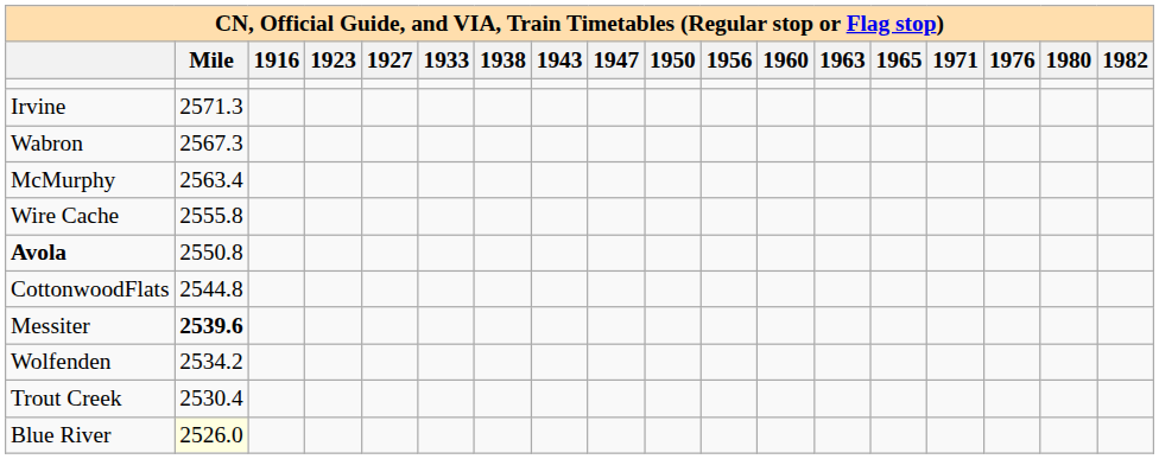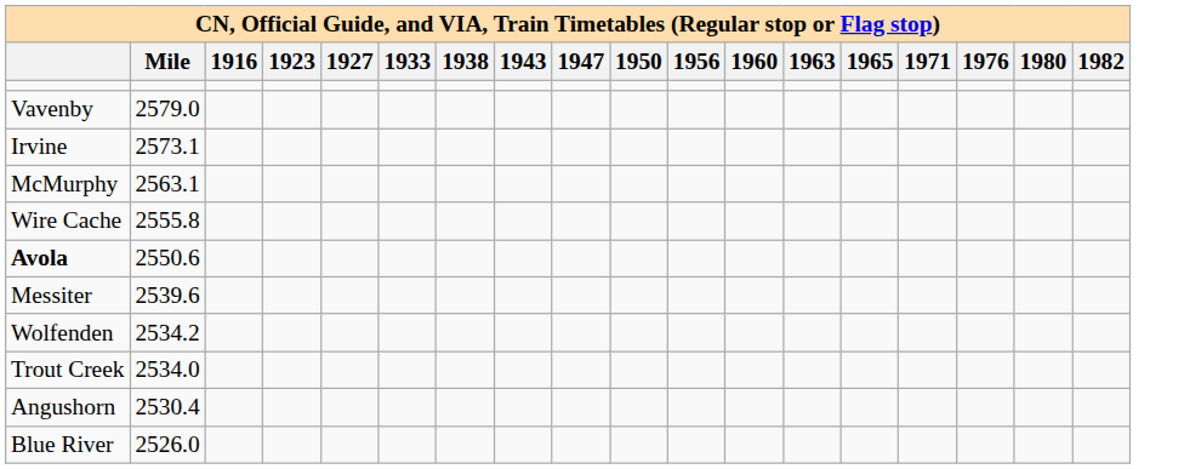 <table class="wikitable">
 <tr>
 <th colspan="18" style="background:#ffdead;">CN, Official Guide, and VIA, Train Timetables (Regular stop or <a href='#'>Flag stop</a>)</th>
 </tr>
 <tr>
 <th></th>
 <th>Mile</th>
 <th>1916</th>
 <th>1923</th>
 <th>1927</th>
 <th>1933</th>
 <th>1938</th>
 <th>1943</th>
 <th>1947</th>
 <th>1950</th>
 <th>1956</th>
 <th>1960</th>
 <th>1963</th>
 <th>1965</th>
 <th>1971</th>
 <th>1976</th>
 <th>1980</th>
 <th>1982</th>
 </tr>
 <tr>
 <td></td>
 <td></td>
 <td></td>
 <td></td>
 <td></td>
 <td></td>
 <td></td>
 <td></td>
 <td></td>
 <td></td>
 <td></td>
 <td></td>
 <td></td>
 <td></td>
 <td></td>
 <td></td>
 <td></td>
 <td></td>
 </tr>
 <tr>
-<td>Irvine</td>
-<td>2571.3</td>
+<td>Vavenby</td>
+<td>2579.0</td>
 <td></td>
 <td></td>
 <td></td>
 <td></td>
 <td></td>
 <td></td>
 <td></td>
 <td></td>
 <td></td>
 <td></td>
 <td></td>
 <td></td>
 <td></td>
 <td></td>
 <td></td>
 <td></td>
 </tr>
 <tr>
-<td>Wabron</td>
-<td>2567.3</td>
+<td>Irvine</td>
+<td>2573.1</td>
 <td></td>
 <td></td>
 <td></td>
 <td></td>
 <td></td>
 <td></td>
 <td></td>
 <td></td>
 <td></td>
 <td></td>
 <td></td>
 <td></td>
 <td></td>
 <td></td>
 <td></td>
 <td></td>
 </tr>
 <tr>
 <td>McMurphy</td>
-<td>2563.4</td>
+<td>2563.1</td>
 <td></td>
 <td></td>
 <td></td>
 <td></td>
 <td></td>
 <td></td>
 <td></td>
 <td></td>
 <td></td>
 <td></td>
 <td></td>
 <td></td>
 <td></td>
 <td></td>
 <td></td>
 <td></td>
 </tr>
 <tr>
 <td>Wire Cache</td>
 <td>2555.8</td>
 <td></td>
 <td></td>
 <td></td>
 <td></td>
 <td></td>
 <td></td>
 <td></td>
 <td></td>
 <td></td>
 <td></td>
 <td></td>
 <td></td>
 <td></td>
 <td></td>
 <td></td>
 <td></td>
 </tr>
 <tr>
 <td><strong>Avola</strong></td>
-<td>2550.8</td>
-<td></td>
-<td></td>
-<td></td>
-<td></td>
-<td></td>
-<td></td>
-<td></td>
-<td></td>
-<td></td>
-<td></td>
-<td></td>
-<td></td>
-<td></td>
-<td></td>
-<td></td>
-<td></td>
-</tr>
-<tr>
-<td>CottonwoodFlats</td>
-<td>2544.8</td>
+<td>2550.6</td>
 <td></td>
 <td></td>
 <td></td>
 <td></td>
 <td></td>
 <td></td>
 <td></td>
 <td></td>
 <td></td>
 <td></td>
 <td></td>
 <td></td>
 <td></td>
 <td></td>
 <td></td>
 <td></td>
 </tr>
 <tr>
 <td>Messiter</td>
-<td><strong>2539.6</strong></td>
+<td>2539.6</td>
 <td></td>
 <td></td>
 <td></td>
 <td></td>
 <td></td>
 <td></td>
 <td></td>
 <td></td>
 <td></td>
 <td></td>
 <td></td>
 <td></td>
 <td></td>
 <td></td>
 <td></td>
 <td></td>
 </tr>
 <tr>
 <td>Wolfenden</td>
 <td>2534.2</td>
 <td></td>
 <td></td>
 <td></td>
 <td></td>
 <td></td>
 <td></td>
 <td></td>
 <td></td>
 <td></td>
 <td></td>
 <td></td>
 <td></td>
 <td></td>
 <td></td>
 <td></td>
 <td></td>
 </tr>
 <tr>
 <td>Trout Creek</td>
+<td>2534.0</td>
+<td></td>
+<td></td>
+<td></td>
+<td></td>
+<td></td>
+<td></td>
+<td></td>
+<td></td>
+<td></td>
+<td></td>
+<td></td>
+<td></td>
+<td></td>
+<td></td>
+<td></td>
+</tr>
+<tr>
+<td>Angushorn</td>
 <td>2530.4</td>
+<td></td>
 <td></td>
 <td></td>
 <td></td>
 <td></td>
 <td></td>
 <td></td>
 <td></td>
 <td></td>
 <td></td>
 <td></td>
 <td></td>
 <td></td>
 <td></td>
 <td></td>
 <td></td>
 </tr>
 <tr>
 <td>Blue River</td>
-<td style="background: lightyellow;">2526.0</td>
+<td>2526.0</td>
 <td></td>
 <td></td>
 <td></td>
 <td></td>
 <td></td>
 <td></td>
 <td></td>
 <td></td>
 <td></td>
 <td></td>
 <td></td>
 <td></td>
 <td></td>
 <td></td>
 <td></td>
 <td></td>
 </tr>
 </table>
